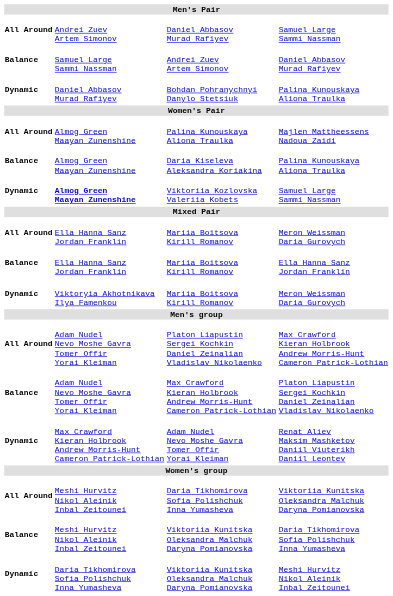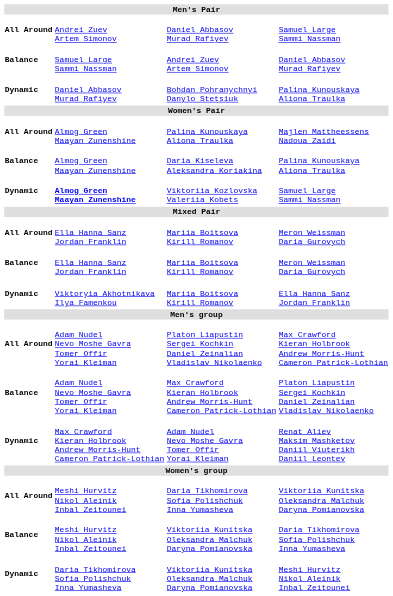 <table>
 <tr bgcolor="DFDFDF">
 <td colspan="4" align="center"><strong>Men's Pair</strong></td>
 </tr>
 <tr>
 <th scope=row style="text-align:left">All Around<br></th>
 <td><br><a href='#'>Andrei Zuev</a><br><a href='#'>Artem Simonov</a></td>
 <td><br><a href='#'>Daniel Abbasov</a><br><a href='#'>Murad Rafiyev</a></td>
 <td><br><a href='#'>Samuel Large</a><br><a href='#'>Sammi Nassman</a></td>
 </tr>
 <tr>
 <th scope=row style="text-align:left">Balance</th>
 <td><br><a href='#'>Samuel Large</a><br><a href='#'>Sammi Nassman</a></td>
 <td><br><a href='#'>Andrei Zuev</a><br><a href='#'>Artem Simonov</a></td>
 <td><br><a href='#'>Daniel Abbasov</a><br><a href='#'>Murad Rafiyev</a></td>
 </tr>
 <tr>
 <th scope=row style="text-align:left">Dynamic<br></th>
 <td><br><a href='#'>Daniel Abbasov</a><br><a href='#'>Murad Rafiyev</a></td>
 <td><br><a href='#'>Bohdan Pohranychnyi</a><br><a href='#'>Danylo Stetsiuk</a></td>
 <td><br><a href='#'>Palina Kunouskaya</a><br><a href='#'>Aliona Traulka</a></td>
 </tr>
 <tr bgcolor="DFDFDF">
 <td colspan="4" align="center"><strong>Women's Pair</strong></td>
 </tr>
 <tr>
 <th scope=row style="text-align:left">All Around<br></th>
 <td><br><a href='#'>Almog Green</a><br><a href='#'>Maayan Zunenshine</a></td>
 <td><br><a href='#'>Palina Kunouskaya</a><br><a href='#'>Aliona Traulka</a></td>
 <td><br><a href='#'>Majlen Mattheessens</a><br><a href='#'>Nadoua Zaidi</a></td>
 </tr>
 <tr>
 <th scope=row style="text-align:left">Balance<br></th>
 <td><br><a href='#'>Almog Green</a><br><a href='#'>Maayan Zunenshine</a></td>
 <td><br><a href='#'>Daria Kiseleva</a><br><a href='#'>Aleksandra Koriakina</a></td>
 <td><br><a href='#'>Palina Kunouskaya</a><br><a href='#'>Aliona Traulka</a></td>
 </tr>
 <tr>
 <th scope=row style="text-align:left">Dynamic</th>
 <td><strong><br><a href='#'>Almog Green</a><br><a href='#'>Maayan Zunenshine</a></strong></td>
 <td><br><a href='#'>Viktoriia Kozlovska</a><br><a href='#'>Valeriia Kobets</a></td>
 <td><br><a href='#'>Samuel Large</a><br><a href='#'>Sammi Nassman</a></td>
 </tr>
 <tr bgcolor="DFDFDF">
 <td colspan="4" align="center"><strong>Mixed Pair</strong></td>
 </tr>
 <tr>
 <th scope=row style="text-align:left">All Around<br></th>
 <td><br><a href='#'>Ella Hanna Sanz</a><br><a href='#'>Jordan Franklin</a></td>
 <td><br><a href='#'>Mariia Boitsova</a><br><a href='#'>Kirill Romanov</a></td>
 <td><br><a href='#'>Meron Weissman</a><br><a href='#'>Daria Gurovych</a></td>
 </tr>
 <tr>
 <th scope=row style="text-align:left">Balance</th>
 <td><br><a href='#'>Ella Hanna Sanz</a><br><a href='#'>Jordan Franklin</a></td>
 <td><br><a href='#'>Mariia Boitsova</a><br><a href='#'>Kirill Romanov</a></td>
-<td><br><a href='#'>Ella Hanna Sanz</a><br><a href='#'>Jordan Franklin</a></td>
+<td><br><a href='#'>Meron Weissman</a><br><a href='#'>Daria Gurovych</a></td>
 </tr>
 <tr>
 </tr>
 <tr>
 <th scope=row style="text-align:left">Dynamic<br></th>
 <td><br><a href='#'>Viktoryia Akhotnikava</a><br><a href='#'>Ilya Famenkou</a></td>
 <td><br><a href='#'>Mariia Boitsova</a><br><a href='#'>Kirill Romanov</a></td>
-<td><br><a href='#'>Meron Weissman</a><br><a href='#'>Daria Gurovych</a></td>
+<td><br><a href='#'>Ella Hanna Sanz</a><br><a href='#'>Jordan Franklin</a></td>
 </tr>
 <tr bgcolor="DFDFDF">
 <td colspan="4" align="center"><strong>Men's group</strong></td>
 </tr>
 <tr>
 <th scope=row style="text-align:left">All Around<br></th>
 <td><br><a href='#'>Adam Nudel</a><br><a href='#'>Nevo Moshe Gavra</a><br><a href='#'>Tomer Offir</a><br><a href='#'>Yorai Kleiman</a></td>
 <td><br><a href='#'>Platon Liapustin</a><br><a href='#'>Sergei Kochkin</a><br><a href='#'>Daniel Zeinalian</a><br><a href='#'>Vladislav Nikolaenko</a></td>
 <td><br><a href='#'>Max Crawford</a><br><a href='#'>Kieran Holbrook</a><br><a href='#'>Andrew Morris-Hunt</a><br><a href='#'>Cameron Patrick-Lothian</a></td>
 </tr>
 <tr>
 <th scope=row style="text-align:left">Balance</th>
 <td><br><a href='#'>Adam Nudel</a><br><a href='#'>Nevo Moshe Gavra</a><br><a href='#'>Tomer Offir</a><br><a href='#'>Yorai Kleiman</a></td>
 <td><br><a href='#'>Max Crawford</a><br><a href='#'>Kieran Holbrook</a><br><a href='#'>Andrew Morris-Hunt</a><br><a href='#'>Cameron Patrick-Lothian</a></td>
 <td><br><a href='#'>Platon Liapustin</a><br><a href='#'>Sergei Kochkin</a><br><a href='#'>Daniel Zeinalian</a><br><a href='#'>Vladislav Nikolaenko</a></td>
 </tr>
 <tr>
 <th scope=row style="text-align:left">Dynamic<br></th>
 <td><br><a href='#'>Max Crawford</a><br><a href='#'>Kieran Holbrook</a><br><a href='#'>Andrew Morris-Hunt</a><br><a href='#'>Cameron Patrick-Lothian</a></td>
 <td><br><a href='#'>Adam Nudel</a><br><a href='#'>Nevo Moshe Gavra</a><br><a href='#'>Tomer Offir</a><br><a href='#'>Yorai Kleiman</a></td>
 <td><br><a href='#'>Renat Aliev</a><br><a href='#'>Maksim Mashketov</a><br><a href='#'>Daniil Viuterikh</a><br><a href='#'>Daniil Leontev</a></td>
 </tr>
 <tr bgcolor="DFDFDF">
 <td colspan="4" align="center"><strong>Women's group</strong></td>
 </tr>
 <tr>
 <th scope=row style="text-align:left">All Around<br></th>
 <td><br><a href='#'>Meshi Hurvitz</a><br><a href='#'>Nikol Aleinik</a><br><a href='#'>Inbal Zeitounei</a></td>
 <td><br><a href='#'>Daria Tikhomirova</a><br><a href='#'>Sofia Polishchuk</a><br><a href='#'>Inna Yumasheva</a></td>
 <td><br><a href='#'>Viktoriia Kunitska</a><br><a href='#'>Oleksandra Malchuk</a><br><a href='#'>Daryna Pomianovska</a></td>
 </tr>
 <tr>
 <th scope=row style="text-align:left">Balance<br></th>
 <td><br><a href='#'>Meshi Hurvitz</a><br><a href='#'>Nikol Aleinik</a><br><a href='#'>Inbal Zeitounei</a></td>
 <td><br><a href='#'>Viktoriia Kunitska</a><br><a href='#'>Oleksandra Malchuk</a><br><a href='#'>Daryna Pomianovska</a></td>
 <td><br><a href='#'>Daria Tikhomirova</a><br><a href='#'>Sofia Polishchuk</a><br><a href='#'>Inna Yumasheva</a></td>
 </tr>
 <tr>
 <th scope=row style="text-align:left">Dynamic</th>
 <td><br><a href='#'>Daria Tikhomirova</a><br><a href='#'>Sofia Polishchuk</a><br><a href='#'>Inna Yumasheva</a></td>
 <td><br><a href='#'>Viktoriia Kunitska</a><br><a href='#'>Oleksandra Malchuk</a><br><a href='#'>Daryna Pomianovska</a></td>
 <td><br><a href='#'>Meshi Hurvitz</a><br><a href='#'>Nikol Aleinik</a><br><a href='#'>Inbal Zeitounei</a></td>
 </tr>
 </table>
